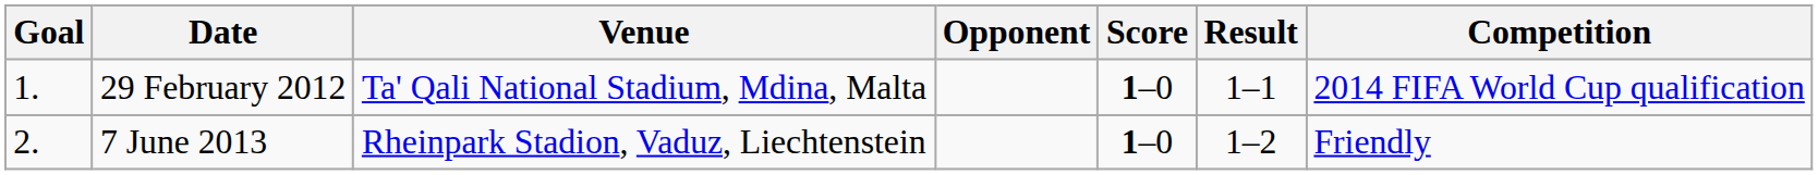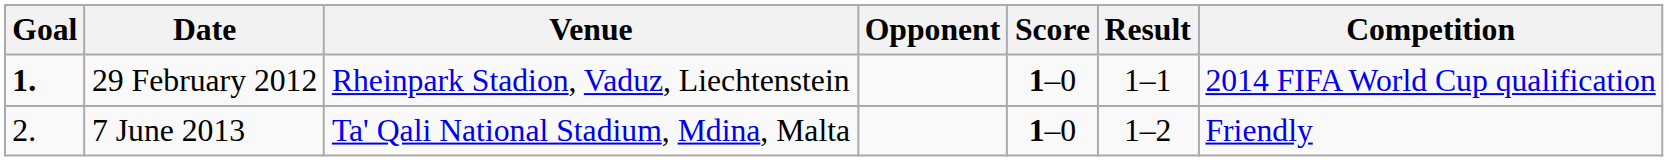 <table class="wikitable plainrowheaders sortable">
 <tr>
 <th>Goal</th>
 <th>Date</th>
 <th>Venue</th>
 <th>Opponent</th>
 <th>Score</th>
 <th>Result</th>
 <th>Competition</th>
 </tr>
 <tr>
-<td>1.</td>
+<td><strong>1.</strong></td>
 <td>29 February 2012</td>
-<td><a href='#'>Ta' Qali National Stadium</a>, <a href='#'>Mdina</a>, Malta</td>
+<td><a href='#'>Rheinpark Stadion</a>, <a href='#'>Vaduz</a>, Liechtenstein</td>
 <td></td>
 <td align=center><strong>1</strong>–0</td>
 <td align=center>1–1</td>
 <td><a href='#'>2014 FIFA World Cup qualification</a></td>
 </tr>
 <tr>
 <td>2.</td>
 <td>7 June 2013</td>
-<td><a href='#'>Rheinpark Stadion</a>, <a href='#'>Vaduz</a>, Liechtenstein</td>
+<td><a href='#'>Ta' Qali National Stadium</a>, <a href='#'>Mdina</a>, Malta</td>
 <td></td>
 <td align=center><strong>1</strong>–0</td>
 <td align=center>1–2</td>
 <td><a href='#'>Friendly</a></td>
 </tr>
 </table>
